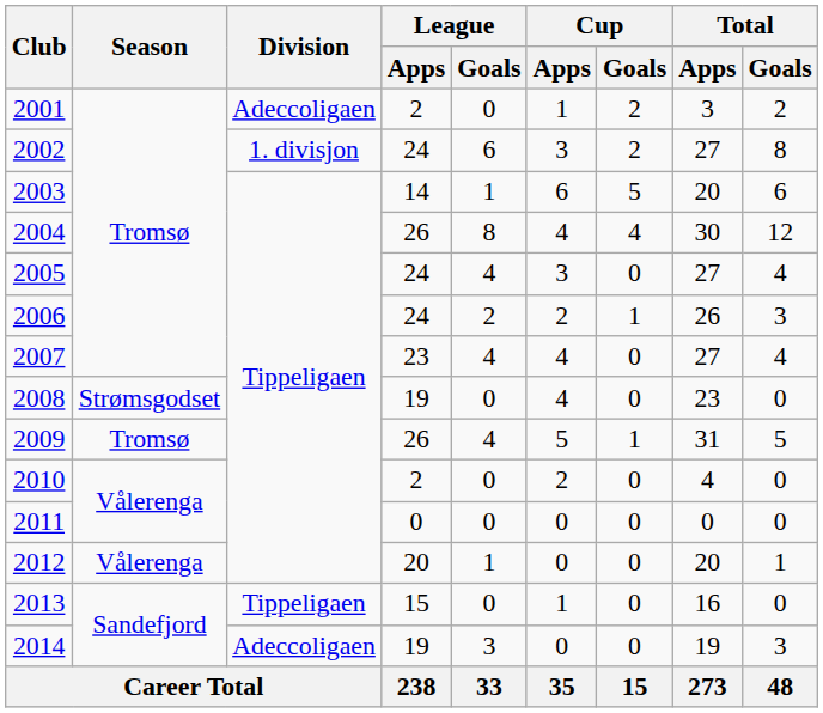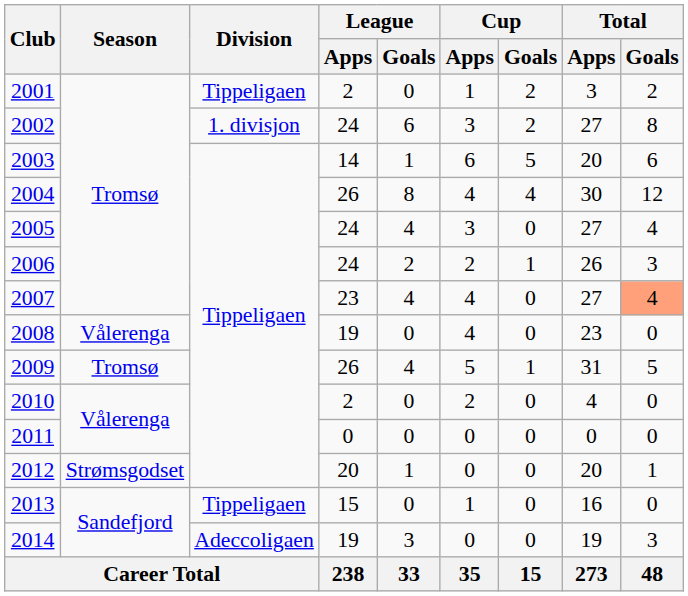 <table class="wikitable" style="text-align: center;">
 <tr>
 <th rowspan="2">Club</th>
 <th rowspan="2">Season</th>
 <th rowspan="2">Division</th>
 <th colspan="2">League</th>
 <th colspan="2">Cup</th>
 <th colspan="2">Total</th>
 </tr>
 <tr>
 <th>Apps</th>
 <th>Goals</th>
 <th>Apps</th>
 <th>Goals</th>
 <th>Apps</th>
 <th>Goals</th>
 </tr>
 <tr>
 <td><a href='#'>2001</a></td>
 <td rowspan="7" valign="center"><a href='#'>Tromsø</a></td>
-<td rowspan="1" valign="center"><a href='#'>Adeccoligaen</a></td>
+<td><a href='#'>Tippeligaen</a></td>
 <td>2</td>
 <td>0</td>
 <td>1</td>
 <td>2</td>
 <td>3</td>
 <td>2</td>
 </tr>
 <tr>
 <td><a href='#'>2002</a></td>
 <td rowspan="1" valign="center"><a href='#'>1. divisjon</a></td>
 <td>24</td>
 <td>6</td>
 <td>3</td>
 <td>2</td>
 <td>27</td>
 <td>8</td>
 </tr>
 <tr>
 <td><a href='#'>2003</a></td>
 <td rowspan="10" valign="center"><a href='#'>Tippeligaen</a></td>
 <td>14</td>
 <td>1</td>
 <td>6</td>
 <td>5</td>
 <td>20</td>
 <td>6</td>
 </tr>
 <tr>
 <td><a href='#'>2004</a></td>
 <td>26</td>
 <td>8</td>
 <td>4</td>
 <td>4</td>
 <td>30</td>
 <td>12</td>
 </tr>
 <tr>
 <td><a href='#'>2005</a></td>
 <td>24</td>
 <td>4</td>
 <td>3</td>
 <td>0</td>
 <td>27</td>
 <td>4</td>
 </tr>
 <tr>
 <td><a href='#'>2006</a></td>
 <td>24</td>
 <td>2</td>
 <td>2</td>
 <td>1</td>
 <td>26</td>
 <td>3</td>
 </tr>
 <tr>
 <td><a href='#'>2007</a></td>
 <td>23</td>
 <td>4</td>
 <td>4</td>
 <td>0</td>
 <td>27</td>
-<td>4</td>
+<td style="background: lightsalmon;">4</td>
 </tr>
 <tr>
 <td><a href='#'>2008</a></td>
-<td rowspan="1" valign="center"><a href='#'>Strømsgodset</a></td>
+<td rowspan="1" valign="center"><a href='#'>Vålerenga</a></td>
 <td>19</td>
 <td>0</td>
 <td>4</td>
 <td>0</td>
 <td>23</td>
 <td>0</td>
 </tr>
 <tr>
 <td><a href='#'>2009</a></td>
 <td rowspan="1" valign="center"><a href='#'>Tromsø</a></td>
 <td>26</td>
 <td>4</td>
 <td>5</td>
 <td>1</td>
 <td>31</td>
 <td>5</td>
 </tr>
 <tr>
 <td><a href='#'>2010</a></td>
 <td rowspan="2" valign="center"><a href='#'>Vålerenga</a></td>
 <td>2</td>
 <td>0</td>
 <td>2</td>
 <td>0</td>
 <td>4</td>
 <td>0</td>
 </tr>
 <tr>
 <td><a href='#'>2011</a></td>
 <td>0</td>
 <td>0</td>
 <td>0</td>
 <td>0</td>
 <td>0</td>
 <td>0</td>
 </tr>
 <tr>
 <td><a href='#'>2012</a></td>
-<td rowspan="1" valign="center"><a href='#'>Vålerenga</a></td>
+<td rowspan="1" valign="center"><a href='#'>Strømsgodset</a></td>
 <td>20</td>
 <td>1</td>
 <td>0</td>
 <td>0</td>
 <td>20</td>
 <td>1</td>
 </tr>
 <tr>
 <td><a href='#'>2013</a></td>
 <td rowspan="2" valign="center"><a href='#'>Sandefjord</a></td>
 <td><a href='#'>Tippeligaen</a></td>
 <td>15</td>
 <td>0</td>
 <td>1</td>
 <td>0</td>
 <td>16</td>
 <td>0</td>
 </tr>
 <tr>
 <td><a href='#'>2014</a></td>
 <td><a href='#'>Adeccoligaen</a></td>
 <td>19</td>
 <td>3</td>
 <td>0</td>
 <td>0</td>
 <td>19</td>
 <td>3</td>
 </tr>
 <tr>
 <th colspan="3">Career Total</th>
 <th>238</th>
 <th>33</th>
 <th>35</th>
 <th>15</th>
 <th>273</th>
 <th>48</th>
 </tr>
 </table>
